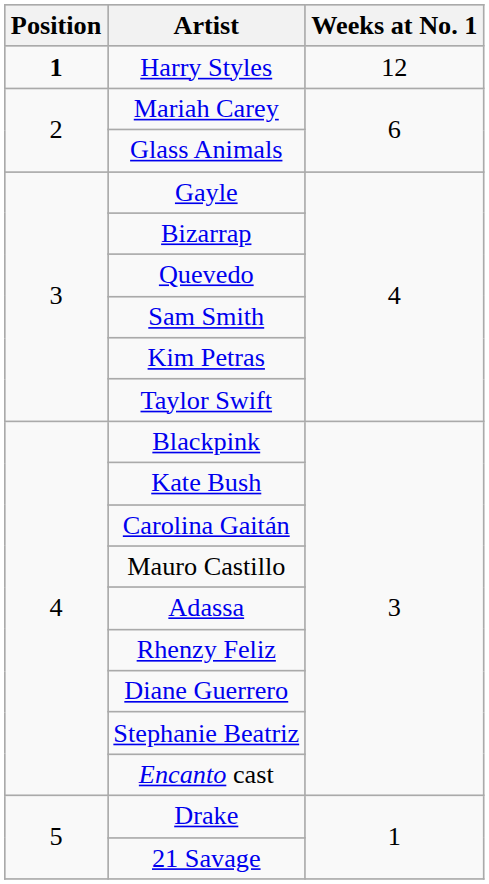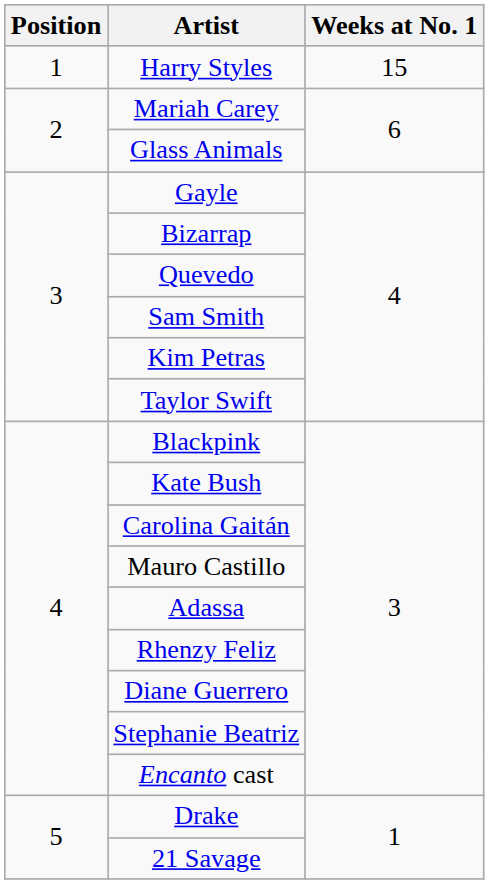 <table class="wikitable plainrowheaders" style="text-align:center;">
 <tr>
 <th>Position</th>
 <th>Artist</th>
 <th>Weeks at No. 1</th>
 </tr>
 <tr>
-<td><strong>1</strong></td>
+<td>1</td>
 <td><a href='#'>Harry Styles</a></td>
-<td>12</td>
+<td>15</td>
 </tr>
 <tr>
 <td rowspan="2">2</td>
 <td><a href='#'>Mariah Carey</a></td>
 <td rowspan="2">6</td>
 </tr>
 <tr>
 <td><a href='#'>Glass Animals</a></td>
 </tr>
 <tr>
 <td rowspan="6">3</td>
 <td><a href='#'>Gayle</a></td>
 <td rowspan="6">4</td>
 </tr>
 <tr>
 <td><a href='#'>Bizarrap</a></td>
 </tr>
 <tr>
 <td><a href='#'>Quevedo</a></td>
 </tr>
 <tr>
 <td><a href='#'>Sam Smith</a></td>
 </tr>
 <tr>
 <td><a href='#'>Kim Petras</a></td>
 </tr>
 <tr>
 <td><a href='#'>Taylor Swift</a></td>
 </tr>
 <tr>
 <td rowspan="9">4</td>
 <td><a href='#'>Blackpink</a></td>
 <td rowspan="9">3</td>
 </tr>
 <tr>
 <td><a href='#'>Kate Bush</a></td>
 </tr>
 <tr>
 <td><a href='#'>Carolina Gaitán</a></td>
 </tr>
 <tr>
 <td>Mauro Castillo</td>
 </tr>
 <tr>
 <td><a href='#'>Adassa</a></td>
 </tr>
 <tr>
 <td><a href='#'>Rhenzy Feliz</a></td>
 </tr>
 <tr>
 <td><a href='#'>Diane Guerrero</a></td>
 </tr>
 <tr>
 <td><a href='#'>Stephanie Beatriz</a></td>
 </tr>
 <tr>
 <td><em><a href='#'>Encanto</a></em> cast</td>
 </tr>
 <tr>
 <td rowspan="2">5</td>
 <td><a href='#'>Drake</a></td>
 <td rowspan="2">1</td>
 </tr>
 <tr>
 <td><a href='#'>21 Savage</a></td>
 </tr>
 </table>
